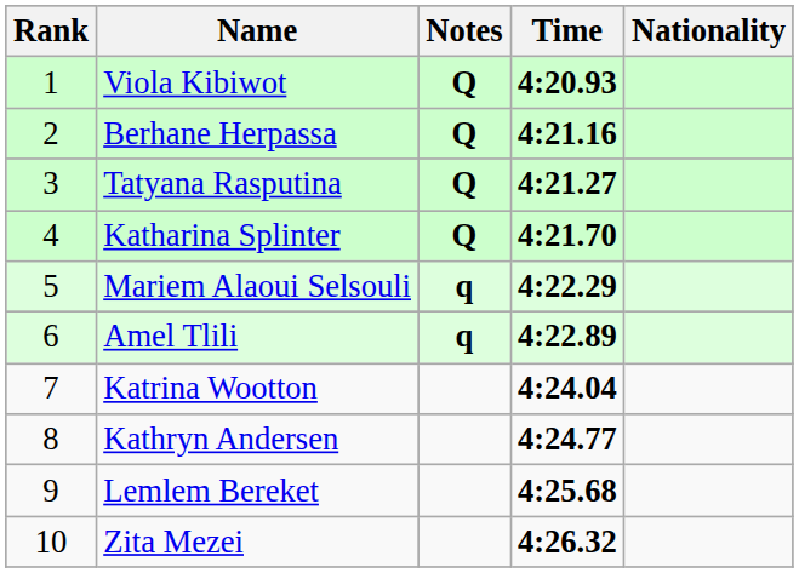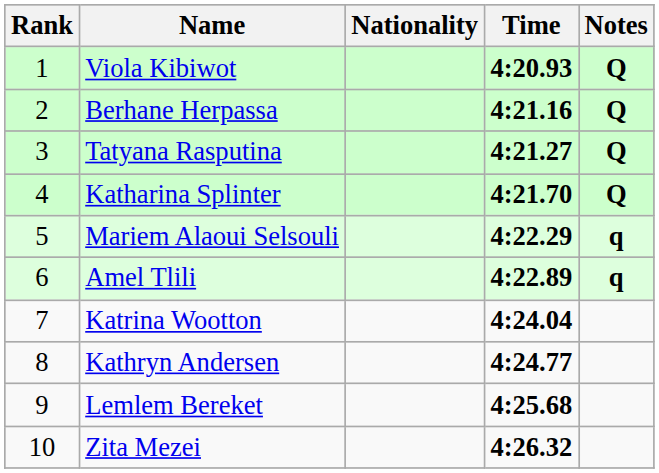 <table class="wikitable sortable" style="text-align:center">
 <tr>
 <th>Rank</th>
 <th>Name</th>
+<th>Nationality</th>
+<th>Time</th>
 <th>Notes</th>
-<th>Time</th>
-<th>Nationality</th>
 </tr>
 <tr bgcolor=ccffcc>
 <td>1</td>
 <td align=left><a href='#'>Viola Kibiwot</a></td>
+<td align=left></td>
+<td><strong>4:20.93</strong></td>
 <td><strong>Q</strong></td>
-<td><strong>4:20.93</strong></td>
-<td align=left></td>
 </tr>
 <tr bgcolor=ccffcc>
 <td>2</td>
 <td align=left><a href='#'>Berhane Herpassa</a></td>
+<td align=left></td>
+<td><strong>4:21.16</strong></td>
 <td><strong>Q</strong></td>
-<td><strong>4:21.16</strong></td>
-<td align=left></td>
 </tr>
 <tr bgcolor=ccffcc>
 <td>3</td>
 <td align=left><a href='#'>Tatyana Rasputina</a></td>
+<td align=left></td>
+<td><strong>4:21.27</strong></td>
 <td><strong>Q</strong></td>
-<td><strong>4:21.27</strong></td>
-<td align=left></td>
 </tr>
 <tr bgcolor=ccffcc>
 <td>4</td>
 <td align=left><a href='#'>Katharina Splinter</a></td>
+<td align=left></td>
+<td><strong>4:21.70</strong></td>
 <td><strong>Q</strong></td>
-<td><strong>4:21.70</strong></td>
-<td align=left></td>
 </tr>
 <tr bgcolor=ddffdd>
 <td>5</td>
 <td align=left><a href='#'>Mariem Alaoui Selsouli</a></td>
+<td align=left></td>
+<td><strong>4:22.29</strong></td>
 <td><strong>q</strong></td>
-<td><strong>4:22.29</strong></td>
-<td align=left></td>
 </tr>
 <tr bgcolor=ddffdd>
 <td>6</td>
 <td align=left><a href='#'>Amel Tlili</a></td>
+<td align=left></td>
+<td><strong>4:22.89</strong></td>
 <td><strong>q</strong></td>
-<td><strong>4:22.89</strong></td>
-<td align=left></td>
 </tr>
 <tr>
 <td>7</td>
 <td align=left><a href='#'>Katrina Wootton</a></td>
+<td align=left></td>
+<td><strong>4:24.04</strong></td>
 <td></td>
-<td><strong>4:24.04</strong></td>
-<td align=left></td>
 </tr>
 <tr>
 <td>8</td>
 <td align=left><a href='#'>Kathryn Andersen</a></td>
+<td align=left></td>
+<td><strong>4:24.77</strong></td>
 <td></td>
-<td><strong>4:24.77</strong></td>
-<td align=left></td>
 </tr>
 <tr>
 <td>9</td>
 <td align=left><a href='#'>Lemlem Bereket</a></td>
+<td align=left></td>
+<td><strong>4:25.68</strong></td>
 <td></td>
-<td><strong>4:25.68</strong></td>
-<td align=left></td>
 </tr>
 <tr>
 <td>10</td>
 <td align=left><a href='#'>Zita Mezei</a></td>
+<td align=left></td>
+<td><strong>4:26.32</strong></td>
 <td></td>
-<td><strong>4:26.32</strong></td>
-<td align=left></td>
 </tr>
 </table>
